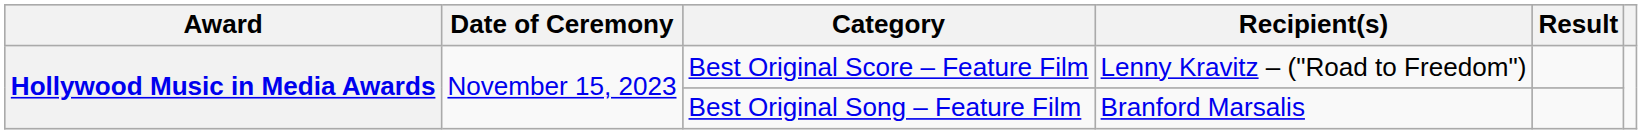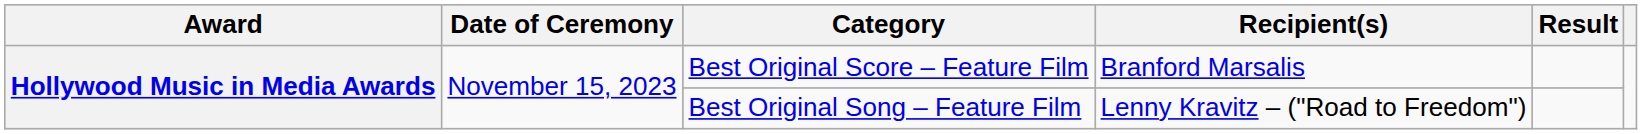 <table class="wikitable plainrowheaders sortable">
 <tr>
 <th scope="col">Award</th>
 <th scope="col">Date of Ceremony</th>
 <th scope="col">Category</th>
 <th scope="col">Recipient(s)</th>
 <th scope="col">Result</th>
 <th scope="col" class="unsortable"></th>
 </tr>
 <tr>
 <th scope="row" rowspan="2"><a href='#'>Hollywood Music in Media Awards</a></th>
 <td rowspan="2"><a href='#'>November 15, 2023</a></td>
 <td><a href='#'>Best Original Score – Feature Film</a></td>
-<td><a href='#'>Lenny Kravitz</a> – ("Road to Freedom")</td>
+<td><a href='#'>Branford Marsalis</a></td>
 <td></td>
 <td rowspan="2" align="center"><br></td>
 </tr>
 <tr>
 <td><a href='#'>Best Original Song – Feature Film</a></td>
-<td><a href='#'>Branford Marsalis</a></td>
+<td><a href='#'>Lenny Kravitz</a> – ("Road to Freedom")</td>
 <td></td>
 </tr>
 </table>
